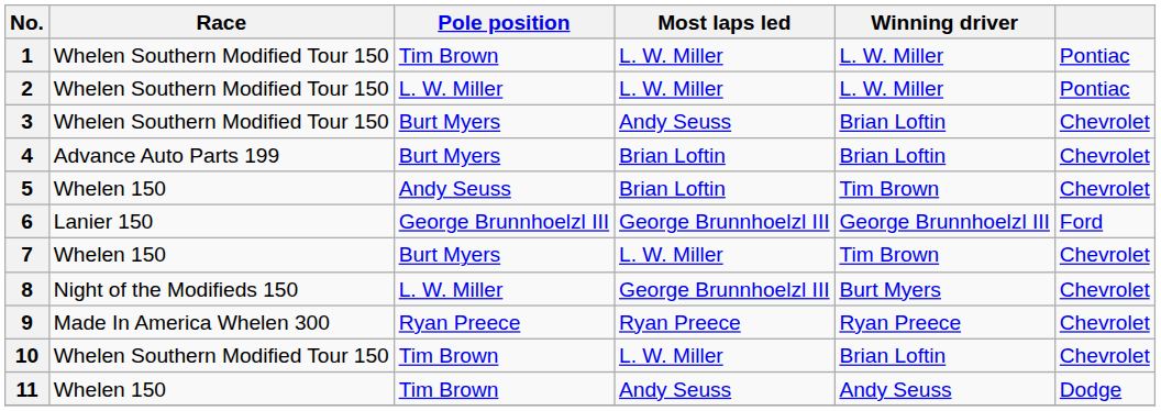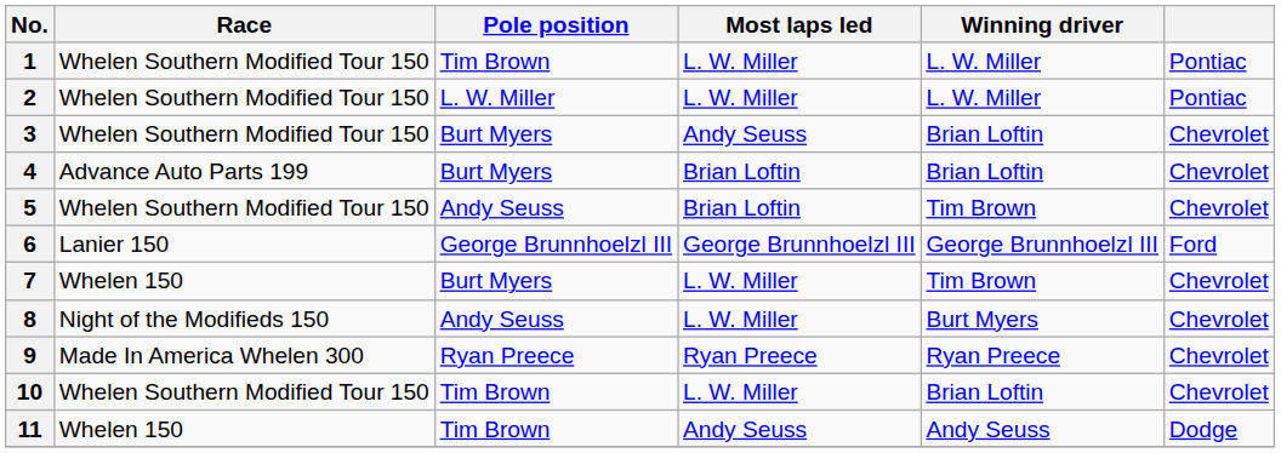 <table class="wikitable sortable" style="font-size:95%">
 <tr>
 <th>No.</th>
 <th>Race</th>
 <th><a href='#'>Pole position</a></th>
 <th>Most laps led</th>
 <th>Winning driver</th>
 <th></th>
 </tr>
 <tr>
 <th>1</th>
 <td>Whelen Southern Modified Tour 150</td>
 <td><a href='#'>Tim Brown</a></td>
 <td><a href='#'>L. W. Miller</a></td>
 <td><a href='#'>L. W. Miller</a></td>
 <td><a href='#'>Pontiac</a></td>
 </tr>
 <tr>
 <th>2</th>
 <td>Whelen Southern Modified Tour 150</td>
 <td><a href='#'>L. W. Miller</a></td>
 <td><a href='#'>L. W. Miller</a></td>
 <td><a href='#'>L. W. Miller</a></td>
 <td><a href='#'>Pontiac</a></td>
 </tr>
 <tr>
 <th>3</th>
 <td>Whelen Southern Modified Tour 150</td>
 <td><a href='#'>Burt Myers</a></td>
 <td><a href='#'>Andy Seuss</a></td>
 <td><a href='#'>Brian Loftin</a></td>
 <td><a href='#'>Chevrolet</a></td>
 </tr>
 <tr>
 <th>4</th>
 <td>Advance Auto Parts 199</td>
 <td><a href='#'>Burt Myers</a></td>
 <td><a href='#'>Brian Loftin</a></td>
 <td><a href='#'>Brian Loftin</a></td>
 <td><a href='#'>Chevrolet</a></td>
 </tr>
 <tr>
 <th>5</th>
-<td>Whelen 150</td>
+<td>Whelen Southern Modified Tour 150</td>
 <td><a href='#'>Andy Seuss</a></td>
 <td><a href='#'>Brian Loftin</a></td>
 <td><a href='#'>Tim Brown</a></td>
 <td><a href='#'>Chevrolet</a></td>
 </tr>
 <tr>
 <th>6</th>
 <td>Lanier 150</td>
 <td><a href='#'>George Brunnhoelzl III</a></td>
 <td><a href='#'>George Brunnhoelzl III</a></td>
 <td><a href='#'>George Brunnhoelzl III</a></td>
 <td><a href='#'>Ford</a></td>
 </tr>
 <tr>
 <th>7</th>
 <td>Whelen 150</td>
 <td><a href='#'>Burt Myers</a></td>
 <td><a href='#'>L. W. Miller</a></td>
 <td><a href='#'>Tim Brown</a></td>
 <td><a href='#'>Chevrolet</a></td>
 </tr>
 <tr>
 <th>8</th>
 <td>Night of the Modifieds 150</td>
+<td><a href='#'>Andy Seuss</a></td>
 <td><a href='#'>L. W. Miller</a></td>
-<td><a href='#'>George Brunnhoelzl III</a></td>
 <td><a href='#'>Burt Myers</a></td>
 <td><a href='#'>Chevrolet</a></td>
 </tr>
 <tr>
 <th>9</th>
 <td>Made In America Whelen 300</td>
 <td><a href='#'>Ryan Preece</a></td>
 <td><a href='#'>Ryan Preece</a></td>
 <td><a href='#'>Ryan Preece</a></td>
 <td><a href='#'>Chevrolet</a></td>
 </tr>
 <tr>
 <th>10</th>
 <td>Whelen Southern Modified Tour 150</td>
 <td><a href='#'>Tim Brown</a></td>
 <td><a href='#'>L. W. Miller</a></td>
 <td><a href='#'>Brian Loftin</a></td>
 <td><a href='#'>Chevrolet</a></td>
 </tr>
 <tr>
 <th>11</th>
 <td>Whelen 150</td>
 <td><a href='#'>Tim Brown</a></td>
 <td><a href='#'>Andy Seuss</a></td>
 <td><a href='#'>Andy Seuss</a></td>
 <td><a href='#'>Dodge</a></td>
 </tr>
 <tr>
 </tr>
 </table>
